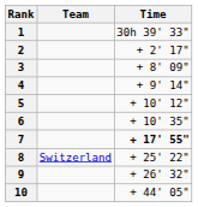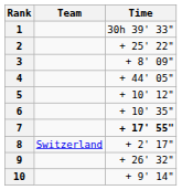 <table class="wikitable">
 <tr>
 <th scope="col">Rank</th>
 <th scope="col">Team</th>
 <th scope="col">Time</th>
 </tr>
 <tr>
 <th scope="row">1</th>
 <td> </td>
 <td align="right">30h 39' 33"</td>
 </tr>
 <tr>
 <th scope="row">2</th>
 <td> </td>
-<td align="right">+ 2' 17"</td>
+<td align="right">+ 25' 22"</td>
 </tr>
 <tr>
 <th scope="row">3</th>
 <td> </td>
 <td align="right">+ 8' 09"</td>
 </tr>
 <tr>
 <th scope="row">4</th>
 <td> </td>
-<td align="right">+ 9' 14"</td>
+<td align="right">+ 44' 05"</td>
 </tr>
 <tr>
 <th scope="row">5</th>
 <td> </td>
 <td align="right">+ 10' 12"</td>
 </tr>
 <tr>
 <th scope="row">6</th>
 <td> </td>
 <td align="right">+ 10' 35"</td>
 </tr>
 <tr>
 <th scope="row">7</th>
 <td> </td>
 <td align="right"><strong>+ 17' 55"</strong></td>
 </tr>
 <tr>
 <th scope="row">8</th>
 <td> <a href='#'>Switzerland</a></td>
-<td align="right">+ 25' 22"</td>
+<td align="right">+ 2' 17"</td>
 </tr>
 <tr>
 <th scope="row">9</th>
 <td> </td>
 <td align="right">+ 26' 32"</td>
 </tr>
 <tr>
 <th scope="row">10</th>
 <td> </td>
-<td align="right">+ 44' 05"</td>
+<td align="right">+ 9' 14"</td>
 </tr>
 </table>
